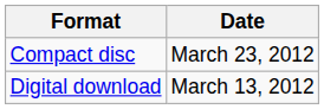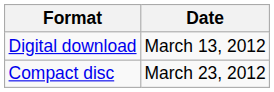 <table class="wikitable">
 <tr>
 <th>Format</th>
 <th>Date</th>
 </tr>
 <tr>
+<td><a href='#'>Digital download</a></td>
+<td>March 13, 2012</td>
+</tr>
+<tr>
 <td><a href='#'>Compact disc</a></td>
 <td>March 23, 2012</td>
 </tr>
-<tr>
-<td><a href='#'>Digital download</a></td>
-<td>March 13, 2012</td>
-</tr>
 </table>
